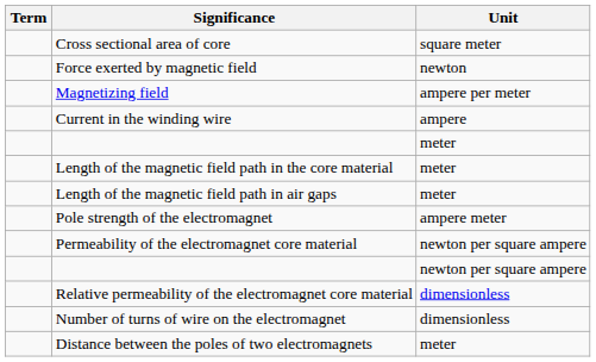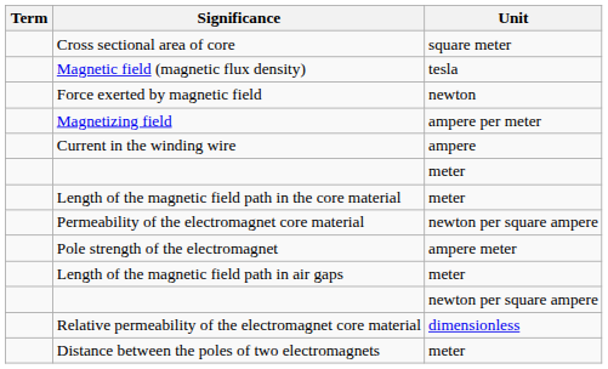 <table class="wikitable">
 <tr>
 <th>Term</th>
 <th>Significance</th>
 <th>Unit</th>
 </tr>
 <tr>
 <td width="40"></td>
 <td>Cross sectional area of core</td>
 <td>square meter</td>
+</tr>
+<tr>
+<td></td>
+<td><a href='#'>Magnetic field</a> (magnetic flux density)</td>
+<td>tesla</td>
 </tr>
 <tr>
 <td></td>
 <td>Force exerted by magnetic field</td>
 <td>newton</td>
 </tr>
 <tr>
 <td></td>
 <td><a href='#'>Magnetizing field</a></td>
 <td>ampere per meter</td>
 </tr>
 <tr>
 <td></td>
 <td>Current in the winding wire</td>
 <td>ampere</td>
 </tr>
 <tr>
 <td></td>
 <td></td>
 <td>meter</td>
 </tr>
 <tr>
 <td></td>
 <td>Length of the magnetic field path in the core material</td>
 <td>meter</td>
 </tr>
 <tr>
 <td></td>
-<td>Length of the magnetic field path in air gaps</td>
-<td>meter</td>
+<td>Permeability of the electromagnet core material</td>
+<td>newton per square ampere</td>
 </tr>
 <tr>
 <td></td>
 <td>Pole strength of the electromagnet</td>
 <td>ampere meter</td>
 </tr>
 <tr>
 <td></td>
-<td>Permeability of the electromagnet core material</td>
-<td>newton per square ampere</td>
+<td>Length of the magnetic field path in air gaps</td>
+<td>meter</td>
 </tr>
 <tr>
 <td></td>
 <td></td>
 <td>newton per square ampere</td>
 </tr>
 <tr>
 <td></td>
 <td>Relative permeability of the electromagnet core material</td>
 <td><a href='#'>dimensionless</a></td>
 </tr>
 <tr>
 <td></td>
-<td>Number of turns of wire on the electromagnet</td>
-<td>dimensionless</td>
-</tr>
-<tr>
-<td></td>
 <td>Distance between the poles of two electromagnets</td>
 <td>meter</td>
 </tr>
 </table>
